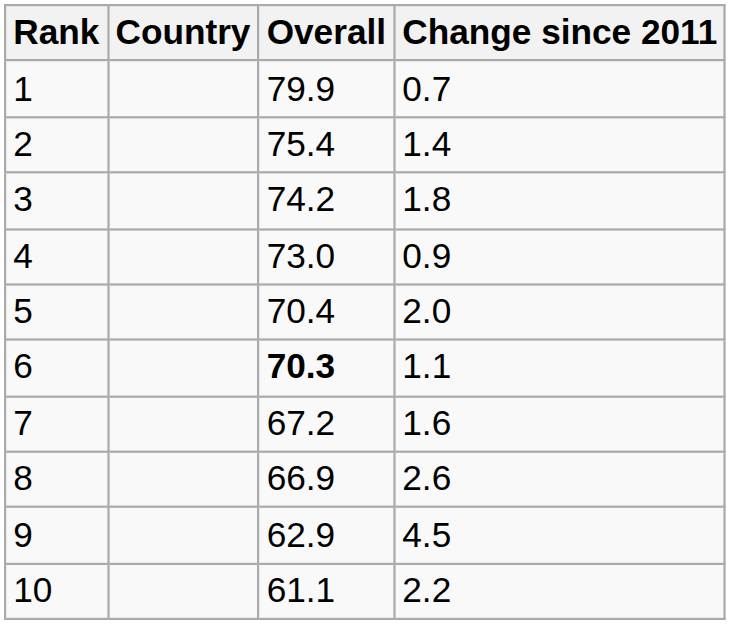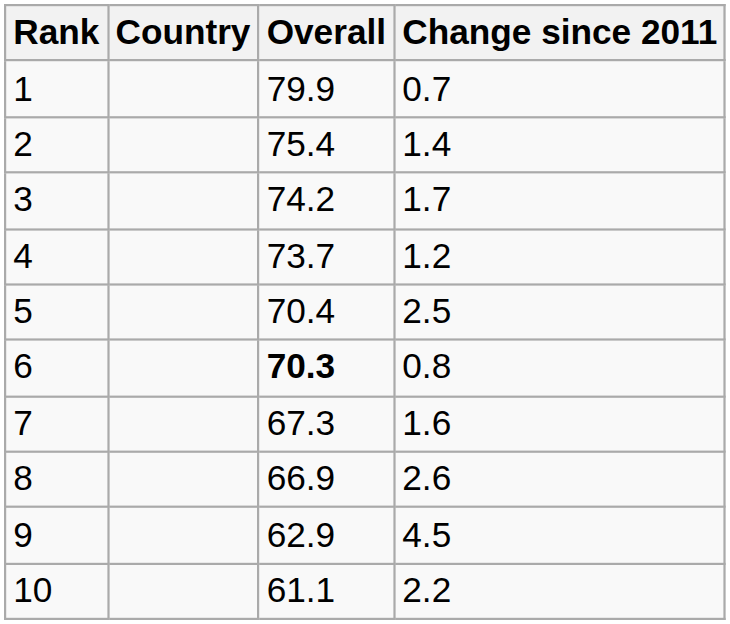 <table class="wikitable">
 <tr>
 <th>Rank</th>
 <th>Country</th>
 <th>Overall</th>
 <th>Change since 2011</th>
 </tr>
 <tr>
 <td>1</td>
 <td></td>
 <td>79.9</td>
 <td> 0.7</td>
 </tr>
 <tr>
 <td>2</td>
 <td></td>
 <td>75.4</td>
 <td> 1.4</td>
 </tr>
 <tr>
 <td>3</td>
 <td></td>
 <td>74.2</td>
-<td> 1.8</td>
+<td> 1.7</td>
 </tr>
 <tr>
 <td>4</td>
 <td></td>
-<td>73.0</td>
-<td> 0.9</td>
+<td>73.7</td>
+<td> 1.2</td>
 </tr>
 <tr>
 <td>5</td>
 <td></td>
 <td>70.4</td>
-<td> 2.0</td>
+<td> 2.5</td>
 </tr>
 <tr>
 <td>6</td>
 <td></td>
 <td><strong>70.3</strong></td>
-<td> 1.1</td>
+<td> 0.8</td>
 </tr>
 <tr>
 <td>7</td>
 <td></td>
-<td>67.2</td>
+<td>67.3</td>
 <td> 1.6</td>
 </tr>
 <tr>
 <td>8</td>
 <td></td>
 <td>66.9</td>
 <td> 2.6</td>
 </tr>
 <tr>
 <td>9</td>
 <td></td>
 <td>62.9</td>
 <td> 4.5</td>
 </tr>
 <tr>
 <td>10</td>
 <td></td>
 <td>61.1</td>
 <td> 2.2</td>
 </tr>
 </table>
